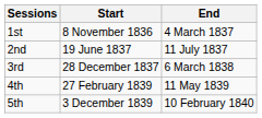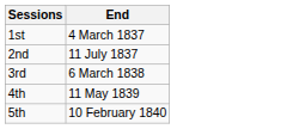 <table class="wikitable">
 <tr>
 <th>Sessions</th>
-<th>Start</th>
 <th>End</th>
 </tr>
 <tr>
 <td>1st</td>
-<td>8 November 1836</td>
 <td>4 March 1837</td>
 </tr>
 <tr>
 <td>2nd</td>
-<td>19 June 1837</td>
 <td>11 July 1837</td>
 </tr>
 <tr>
 <td>3rd</td>
-<td>28 December 1837</td>
 <td>6 March 1838</td>
 </tr>
 <tr>
 <td>4th</td>
-<td>27 February 1839</td>
 <td>11 May 1839</td>
 </tr>
 <tr>
 <td>5th</td>
-<td>3 December 1839</td>
 <td>10 February 1840</td>
 </tr>
 </table>
